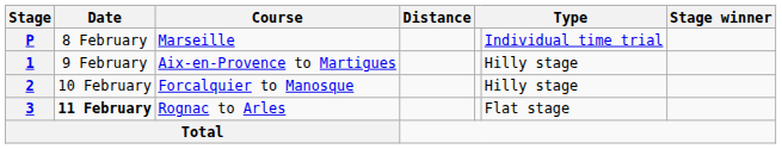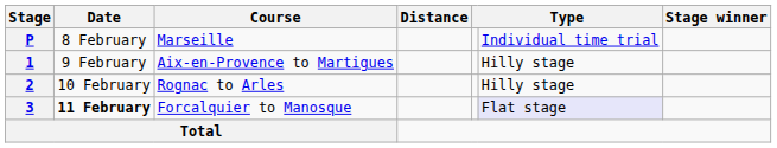 <table class="wikitable">
 <tr>
 <th scope="col">Stage</th>
 <th scope="col">Date</th>
 <th scope="col">Course</th>
 <th scope="col">Distance</th>
 <th scope="col" colspan="2">Type</th>
 <th scope="col">Stage winner</th>
 </tr>
 <tr>
 <th scope="row"><a href='#'>P</a></th>
 <td style="text-align:center;">8 February</td>
 <td><a href='#'>Marseille</a></td>
 <td style="text-align:center;"></td>
 <td></td>
 <td><a href='#'>Individual time trial</a></td>
 <td></td>
 </tr>
 <tr>
 <th scope="row"><a href='#'>1</a></th>
 <td style="text-align:center;">9 February</td>
 <td><a href='#'>Aix-en-Provence</a> to <a href='#'>Martigues</a></td>
 <td style="text-align:center;"></td>
 <td></td>
 <td>Hilly stage</td>
 <td></td>
 </tr>
 <tr>
 <th scope="row"><a href='#'>2</a></th>
 <td style="text-align:center;">10 February</td>
-<td><a href='#'>Forcalquier</a> to <a href='#'>Manosque</a></td>
+<td><a href='#'>Rognac</a> to <a href='#'>Arles</a></td>
 <td style="text-align:center;"></td>
 <td></td>
 <td>Hilly stage</td>
 <td></td>
 </tr>
 <tr>
 <th scope="row"><a href='#'>3</a></th>
 <td style="text-align:center;"><strong>11 February</strong></td>
-<td><a href='#'>Rognac</a> to <a href='#'>Arles</a></td>
+<td><a href='#'>Forcalquier</a> to <a href='#'>Manosque</a></td>
 <td style="text-align:center;"></td>
 <td></td>
-<td>Flat stage</td>
+<td style="background: lavender;">Flat stage</td>
 <td></td>
 </tr>
 <tr>
 <th colspan="3">Total</th>
 <td colspan="4" style="text-align:center;"></td>
 </tr>
 </table>
